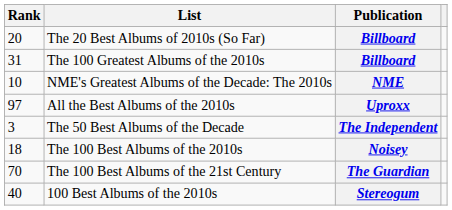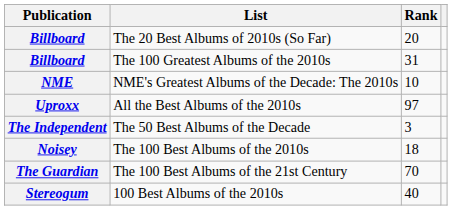 <table class="wikitable sortable plainrowheaders">
 <tr>
+<th>Publication</th>
+<th>List</th>
 <th>Rank</th>
-<th>List</th>
-<th>Publication</th>
 <th class="unsortable"></th>
 </tr>
 <tr>
+<th scope="row"><em><a href='#'>Billboard</a></em></th>
+<td>The 20 Best Albums of 2010s (So Far)</td>
 <td>20</td>
-<td>The 20 Best Albums of 2010s (So Far)</td>
-<th scope="row"><em><a href='#'>Billboard</a></em></th>
 <td></td>
 </tr>
 <tr>
+<th scope="row"><em><a href='#'>Billboard</a></em></th>
+<td>The 100 Greatest Albums of the 2010s</td>
 <td>31</td>
-<td>The 100 Greatest Albums of the 2010s</td>
-<th scope="row"><em><a href='#'>Billboard</a></em></th>
 <td></td>
 </tr>
 <tr>
+<th scope="row"><em><a href='#'>NME</a></em></th>
+<td>NME's Greatest Albums of the Decade: The 2010s</td>
 <td>10</td>
-<td>NME's Greatest Albums of the Decade: The 2010s</td>
-<th scope="row"><em><a href='#'>NME</a></em></th>
 <td></td>
 </tr>
 <tr>
+<th scope="row"><em><a href='#'>Uproxx</a></em></th>
+<td>All the Best Albums of the 2010s</td>
 <td>97</td>
-<td>All the Best Albums of the 2010s</td>
-<th scope="row"><em><a href='#'>Uproxx</a></em></th>
 <td></td>
 </tr>
 <tr>
+<th scope="row"><em><a href='#'>The Independent</a></em></th>
+<td>The 50 Best Albums of the Decade</td>
 <td>3</td>
-<td>The 50 Best Albums of the Decade</td>
-<th scope="row"><em><a href='#'>The Independent</a></em></th>
 <td></td>
 </tr>
 <tr>
+<th scope="row"><em><a href='#'>Noisey</a></em></th>
+<td>The 100 Best Albums of the 2010s</td>
 <td>18</td>
-<td>The 100 Best Albums of the 2010s</td>
-<th scope="row"><em><a href='#'>Noisey</a></em></th>
 <td></td>
 </tr>
 <tr>
+<th scope="row"><em><a href='#'>The Guardian</a></em></th>
+<td>The 100 Best Albums of the 21st Century</td>
 <td>70</td>
-<td>The 100 Best Albums of the 21st Century</td>
-<th scope="row"><em><a href='#'>The Guardian</a></em></th>
 <td></td>
 </tr>
 <tr>
+<th scope="row"><em><a href='#'>Stereogum</a></em></th>
+<td>100 Best Albums of the 2010s</td>
 <td>40</td>
-<td>100 Best Albums of the 2010s</td>
-<th scope="row"><em><a href='#'>Stereogum</a></em></th>
 <td></td>
 </tr>
 </table>
